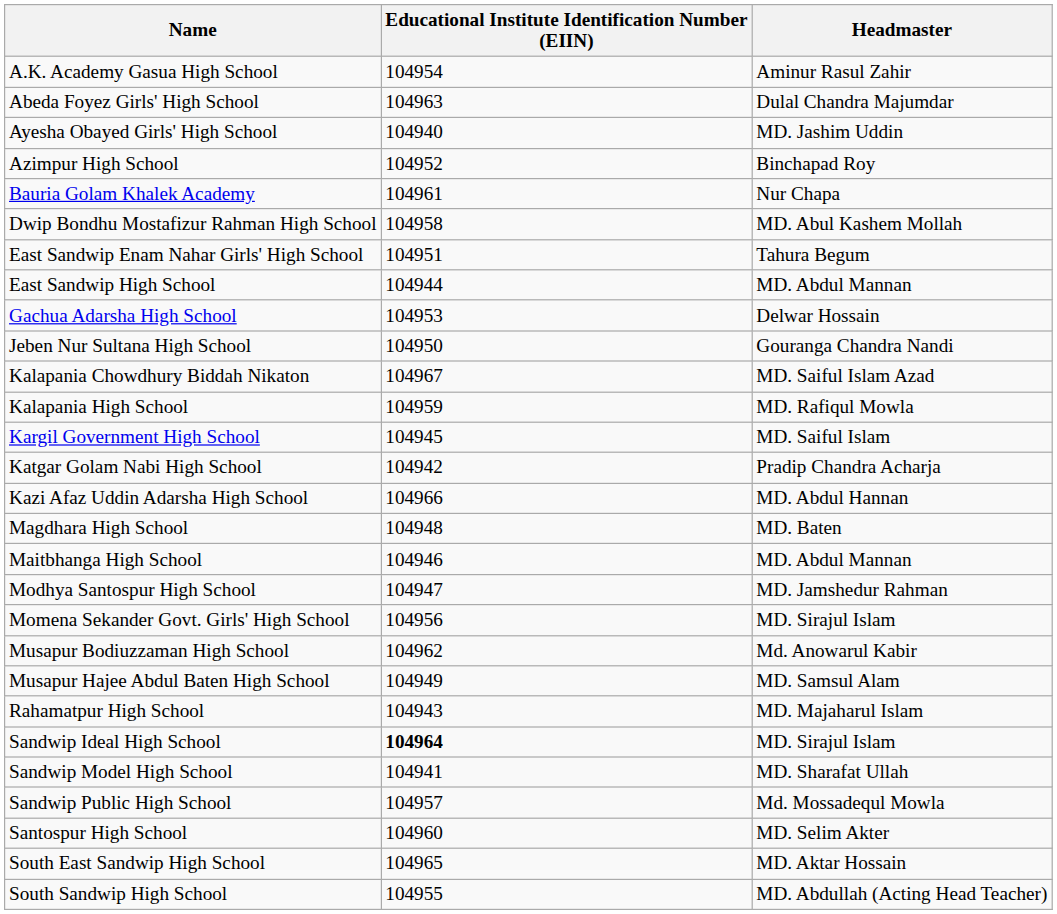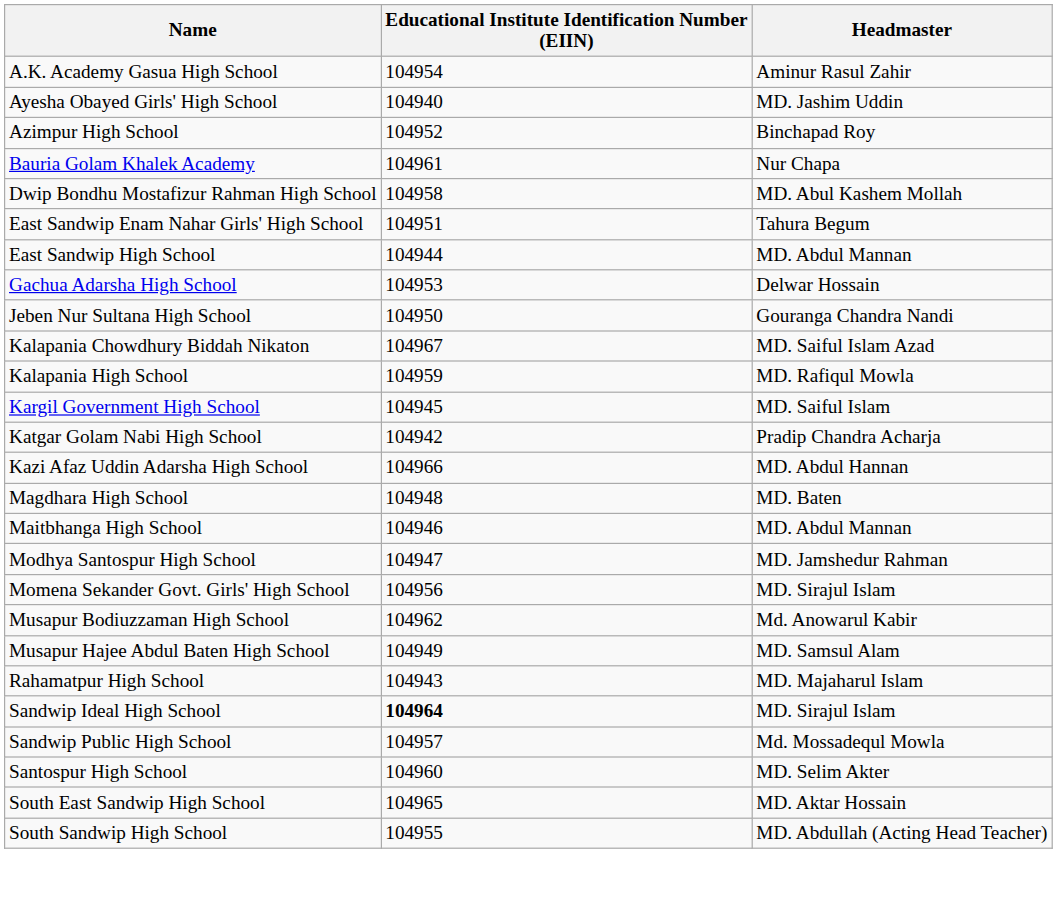 <table class="wikitable sortable">
 <tr>
 <th>Name</th>
 <th>Educational Institute Identification Number<br>(EIIN)</th>
 <th>Headmaster</th>
 </tr>
 <tr>
 <td>A.K. Academy Gasua High School</td>
 <td>104954</td>
 <td>Aminur Rasul Zahir</td>
-</tr>
-<tr>
-<td>Abeda Foyez Girls' High School</td>
-<td>104963</td>
-<td>Dulal Chandra Majumdar</td>
 </tr>
 <tr>
 <td>Ayesha Obayed Girls' High School</td>
 <td>104940</td>
 <td>MD. Jashim Uddin</td>
 </tr>
 <tr>
 <td>Azimpur High School</td>
 <td>104952</td>
 <td>Binchapad Roy</td>
 </tr>
 <tr>
 <td><a href='#'>Bauria Golam Khalek Academy</a></td>
 <td>104961</td>
 <td>Nur Chapa</td>
 </tr>
 <tr>
 <td>Dwip Bondhu Mostafizur Rahman High School</td>
 <td>104958</td>
 <td>MD. Abul Kashem Mollah</td>
 </tr>
 <tr>
 <td>East Sandwip Enam Nahar Girls' High School</td>
 <td>104951</td>
 <td>Tahura Begum</td>
 </tr>
 <tr>
 <td>East Sandwip High School</td>
 <td>104944</td>
 <td>MD. Abdul Mannan</td>
 </tr>
 <tr>
 <td><a href='#'>Gachua Adarsha High School</a></td>
 <td>104953</td>
 <td>Delwar Hossain</td>
 </tr>
 <tr>
 <td>Jeben Nur Sultana High School</td>
 <td>104950</td>
 <td>Gouranga Chandra Nandi</td>
 </tr>
 <tr>
 <td>Kalapania Chowdhury Biddah Nikaton</td>
 <td>104967</td>
 <td>MD. Saiful Islam Azad</td>
 </tr>
 <tr>
 <td>Kalapania High School</td>
 <td>104959</td>
 <td>MD. Rafiqul Mowla</td>
 </tr>
 <tr>
 <td><a href='#'>Kargil Government High School</a></td>
 <td>104945</td>
 <td>MD. Saiful Islam</td>
 </tr>
 <tr>
 <td>Katgar Golam Nabi High School</td>
 <td>104942</td>
 <td>Pradip Chandra Acharja</td>
 </tr>
 <tr>
 <td>Kazi Afaz Uddin Adarsha High School</td>
 <td>104966</td>
 <td>MD. Abdul Hannan</td>
 </tr>
 <tr>
 <td>Magdhara High School</td>
 <td>104948</td>
 <td>MD. Baten</td>
 </tr>
 <tr>
 <td>Maitbhanga High School</td>
 <td>104946</td>
 <td>MD. Abdul Mannan</td>
 </tr>
 <tr>
 <td>Modhya Santospur High School</td>
 <td>104947</td>
 <td>MD. Jamshedur Rahman</td>
 </tr>
 <tr>
 <td>Momena Sekander Govt. Girls' High School</td>
 <td>104956</td>
 <td>MD. Sirajul Islam</td>
 </tr>
 <tr>
 <td>Musapur Bodiuzzaman High School</td>
 <td>104962</td>
 <td>Md. Anowarul Kabir</td>
 </tr>
 <tr>
 <td>Musapur Hajee Abdul Baten High School</td>
 <td>104949</td>
 <td>MD. Samsul Alam</td>
 </tr>
 <tr>
 <td>Rahamatpur High School</td>
 <td>104943</td>
 <td>MD. Majaharul Islam</td>
 </tr>
 <tr>
 <td>Sandwip Ideal High School</td>
 <td><strong>104964</strong></td>
 <td>MD. Sirajul Islam</td>
 </tr>
 <tr>
-<td>Sandwip Model High School</td>
-<td>104941</td>
-<td>MD. Sharafat Ullah</td>
-</tr>
-<tr>
 <td>Sandwip Public High School</td>
 <td>104957</td>
 <td>Md. Mossadequl Mowla</td>
 </tr>
 <tr>
 <td>Santospur High School</td>
 <td>104960</td>
 <td>MD. Selim Akter</td>
 </tr>
 <tr>
 <td>South East Sandwip High School</td>
 <td>104965</td>
 <td>MD. Aktar Hossain</td>
 </tr>
 <tr>
 <td>South Sandwip High School</td>
 <td>104955</td>
 <td>MD. Abdullah (Acting Head Teacher)</td>
 </tr>
 </table>
